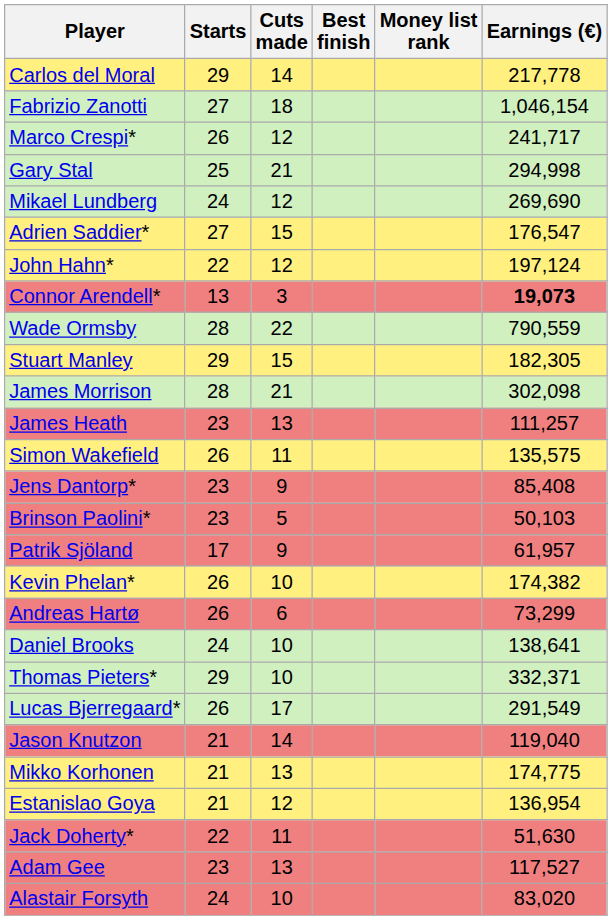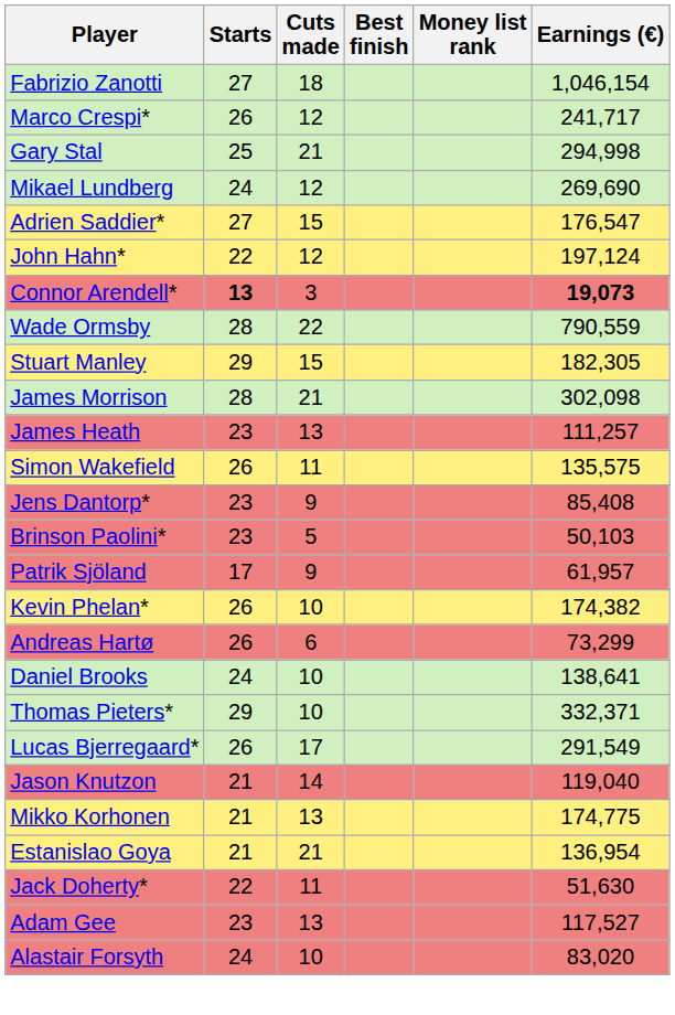 <table class=" sortable wikitable" style="text-align:center">
 <tr>
 <th>Player</th>
 <th>Starts</th>
 <th>Cuts<br>made</th>
 <th>Best<br>finish</th>
 <th>Money list<br>rank</th>
 <th>Earnings (€)</th>
-</tr>
-<tr style="background:#FFF080;">
-<td align=left> <a href='#'>Carlos del Moral</a></td>
-<td>29</td>
-<td>14</td>
-<td></td>
-<td></td>
-<td>217,778</td>
 </tr>
 <tr style="background:#D0F0C0;">
 <td align=left> <a href='#'>Fabrizio Zanotti</a></td>
 <td>27</td>
 <td>18</td>
 <td></td>
 <td></td>
 <td>1,046,154</td>
 </tr>
 <tr style="background:#D0F0C0;">
 <td align=left> <a href='#'>Marco Crespi</a>*</td>
 <td>26</td>
 <td>12</td>
 <td></td>
 <td></td>
 <td>241,717</td>
 </tr>
 <tr style="background:#D0F0C0;">
 <td align=left> <a href='#'>Gary Stal</a></td>
 <td>25</td>
 <td>21</td>
 <td></td>
 <td></td>
 <td>294,998</td>
 </tr>
 <tr style="background:#D0F0C0;">
 <td align=left> <a href='#'>Mikael Lundberg</a></td>
 <td>24</td>
 <td>12</td>
 <td></td>
 <td></td>
 <td>269,690</td>
 </tr>
 <tr style="background:#FFF080;">
 <td align=left> <a href='#'>Adrien Saddier</a>*</td>
 <td>27</td>
 <td>15</td>
 <td></td>
 <td></td>
 <td>176,547</td>
 </tr>
 <tr style="background:#FFF080;">
 <td align=left> <a href='#'>John Hahn</a>*</td>
 <td>22</td>
 <td>12</td>
 <td></td>
 <td></td>
 <td>197,124</td>
 </tr>
 <tr style="background:#F08080;">
 <td align=left> <a href='#'>Connor Arendell</a>*</td>
-<td>13</td>
+<td><strong>13</strong></td>
 <td>3</td>
 <td></td>
 <td></td>
 <td><strong>19,073</strong></td>
 </tr>
 <tr style="background:#D0F0C0;">
 <td align=left> <a href='#'>Wade Ormsby</a></td>
 <td>28</td>
 <td>22</td>
 <td></td>
 <td></td>
 <td>790,559</td>
 </tr>
 <tr style="background:#FFF080;">
 <td align=left> <a href='#'>Stuart Manley</a></td>
 <td>29</td>
 <td>15</td>
 <td></td>
 <td></td>
 <td>182,305</td>
 </tr>
 <tr style="background:#D0F0C0;">
 <td align=left> <a href='#'>James Morrison</a></td>
 <td>28</td>
 <td>21</td>
 <td></td>
 <td></td>
 <td>302,098</td>
 </tr>
 <tr style="background:#F08080;">
 <td align=left> <a href='#'>James Heath</a></td>
 <td>23</td>
 <td>13</td>
 <td></td>
 <td></td>
 <td>111,257</td>
 </tr>
 <tr style="background:#FFF080;">
 <td align=left> <a href='#'>Simon Wakefield</a></td>
 <td>26</td>
 <td>11</td>
 <td></td>
 <td></td>
 <td>135,575</td>
 </tr>
 <tr style="background:#F08080;">
 <td align=left> <a href='#'>Jens Dantorp</a>*</td>
 <td>23</td>
 <td>9</td>
 <td></td>
 <td></td>
 <td>85,408</td>
 </tr>
 <tr style="background:#F08080;">
 <td align=left> <a href='#'>Brinson Paolini</a>*</td>
 <td>23</td>
 <td>5</td>
 <td></td>
 <td></td>
 <td>50,103</td>
 </tr>
 <tr style="background:#F08080;">
 <td align=left> <a href='#'>Patrik Sjöland</a></td>
 <td>17</td>
 <td>9</td>
 <td></td>
 <td></td>
 <td>61,957</td>
 </tr>
 <tr style="background:#FFF080;">
 <td align=left> <a href='#'>Kevin Phelan</a>*</td>
 <td>26</td>
 <td>10</td>
 <td></td>
 <td></td>
 <td>174,382</td>
 </tr>
 <tr style="background:#F08080;">
 <td align=left> <a href='#'>Andreas Hartø</a></td>
 <td>26</td>
 <td>6</td>
 <td></td>
 <td></td>
 <td>73,299</td>
 </tr>
 <tr style="background:#D0F0C0;">
 <td align=left> <a href='#'>Daniel Brooks</a></td>
 <td>24</td>
 <td>10</td>
 <td></td>
 <td></td>
 <td>138,641</td>
 </tr>
 <tr style="background:#D0F0C0;">
 <td align=left> <a href='#'>Thomas Pieters</a>*</td>
 <td>29</td>
 <td>10</td>
 <td></td>
 <td></td>
 <td>332,371</td>
 </tr>
 <tr style="background:#D0F0C0;">
 <td align=left> <a href='#'>Lucas Bjerregaard</a>*</td>
 <td>26</td>
 <td>17</td>
 <td></td>
 <td></td>
 <td>291,549</td>
 </tr>
 <tr style="background:#F08080;">
 <td align=left> <a href='#'>Jason Knutzon</a></td>
 <td>21</td>
 <td>14</td>
 <td></td>
 <td></td>
 <td>119,040</td>
 </tr>
 <tr style="background:#FFF080;">
 <td align=left> <a href='#'>Mikko Korhonen</a></td>
 <td>21</td>
 <td>13</td>
 <td></td>
 <td></td>
 <td>174,775</td>
 </tr>
 <tr style="background:#FFF080;">
 <td align=left> <a href='#'>Estanislao Goya</a></td>
 <td>21</td>
-<td>12</td>
+<td>21</td>
 <td></td>
 <td></td>
 <td>136,954</td>
 </tr>
 <tr style="background:#F08080;">
 <td align=left> <a href='#'>Jack Doherty</a>*</td>
 <td>22</td>
 <td>11</td>
 <td></td>
 <td></td>
 <td>51,630</td>
 </tr>
 <tr style="background:#F08080;">
 <td align=left> <a href='#'>Adam Gee</a></td>
 <td>23</td>
 <td>13</td>
 <td></td>
 <td></td>
 <td>117,527</td>
 </tr>
 <tr style="background:#F08080;">
 <td align=left> <a href='#'>Alastair Forsyth</a></td>
 <td>24</td>
 <td>10</td>
 <td></td>
 <td></td>
 <td>83,020</td>
 </tr>
 </table>
